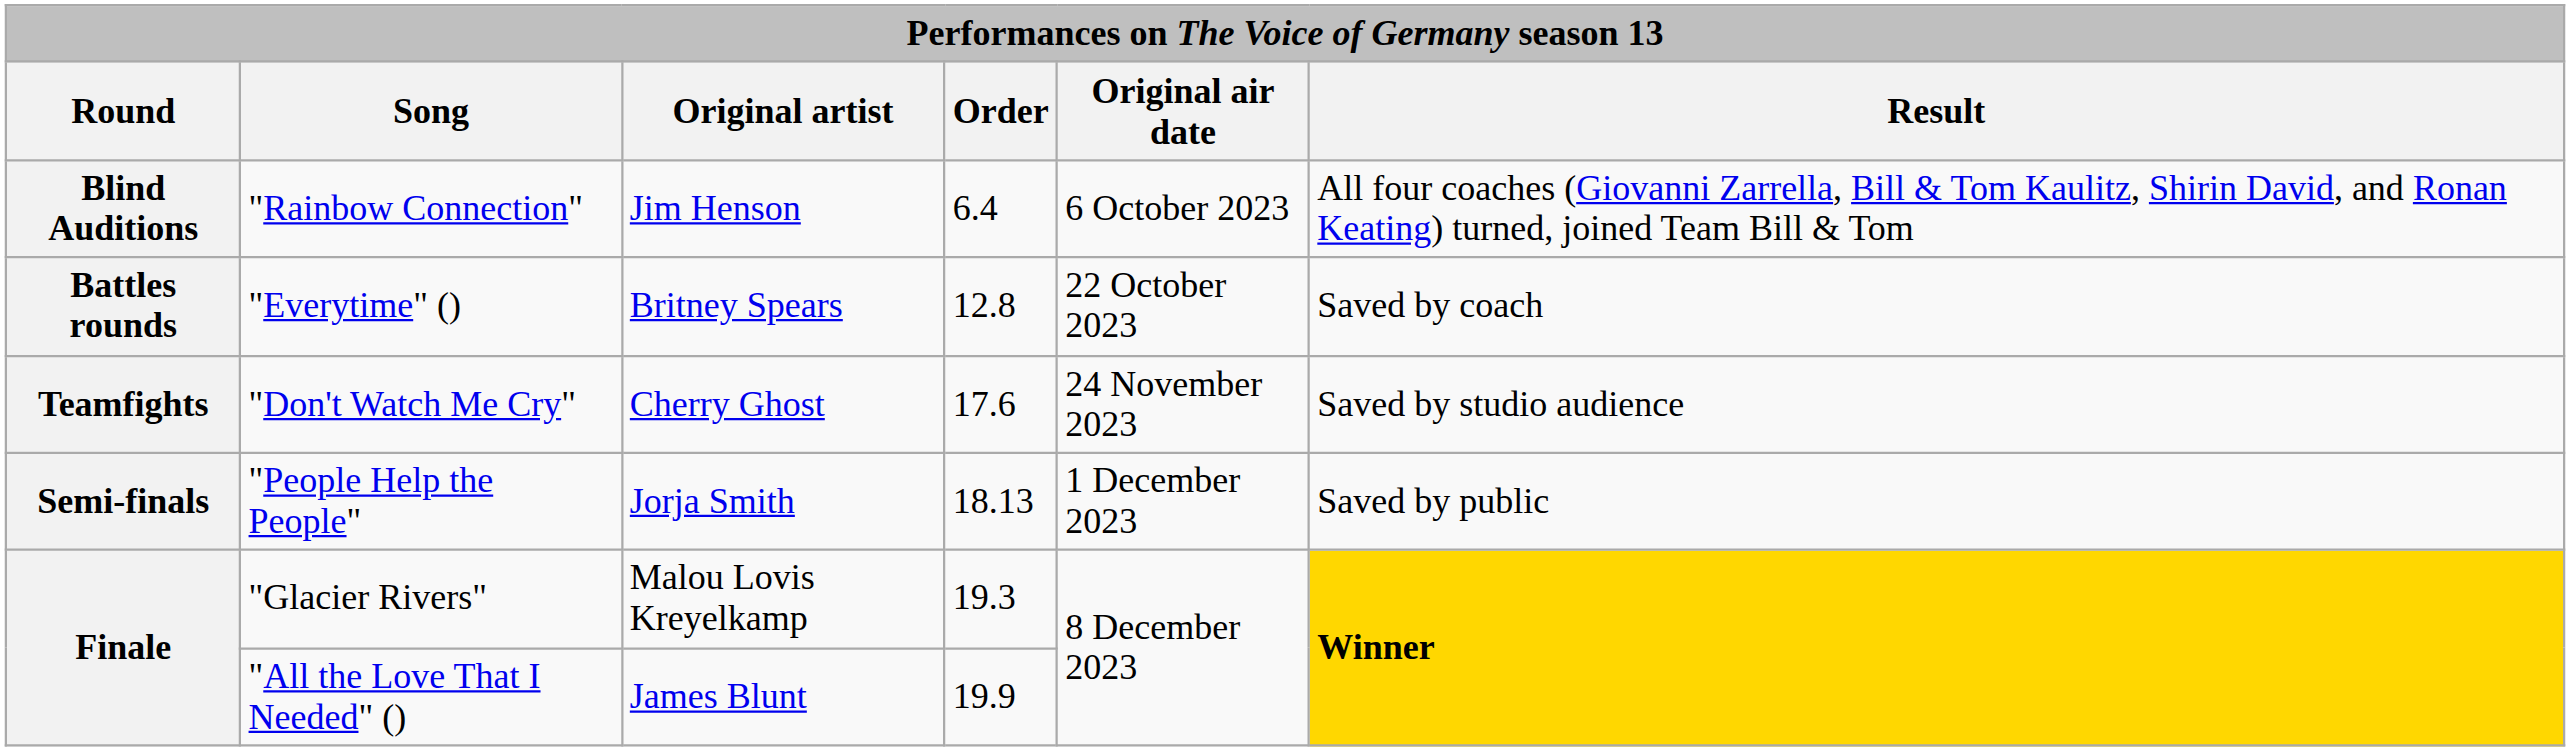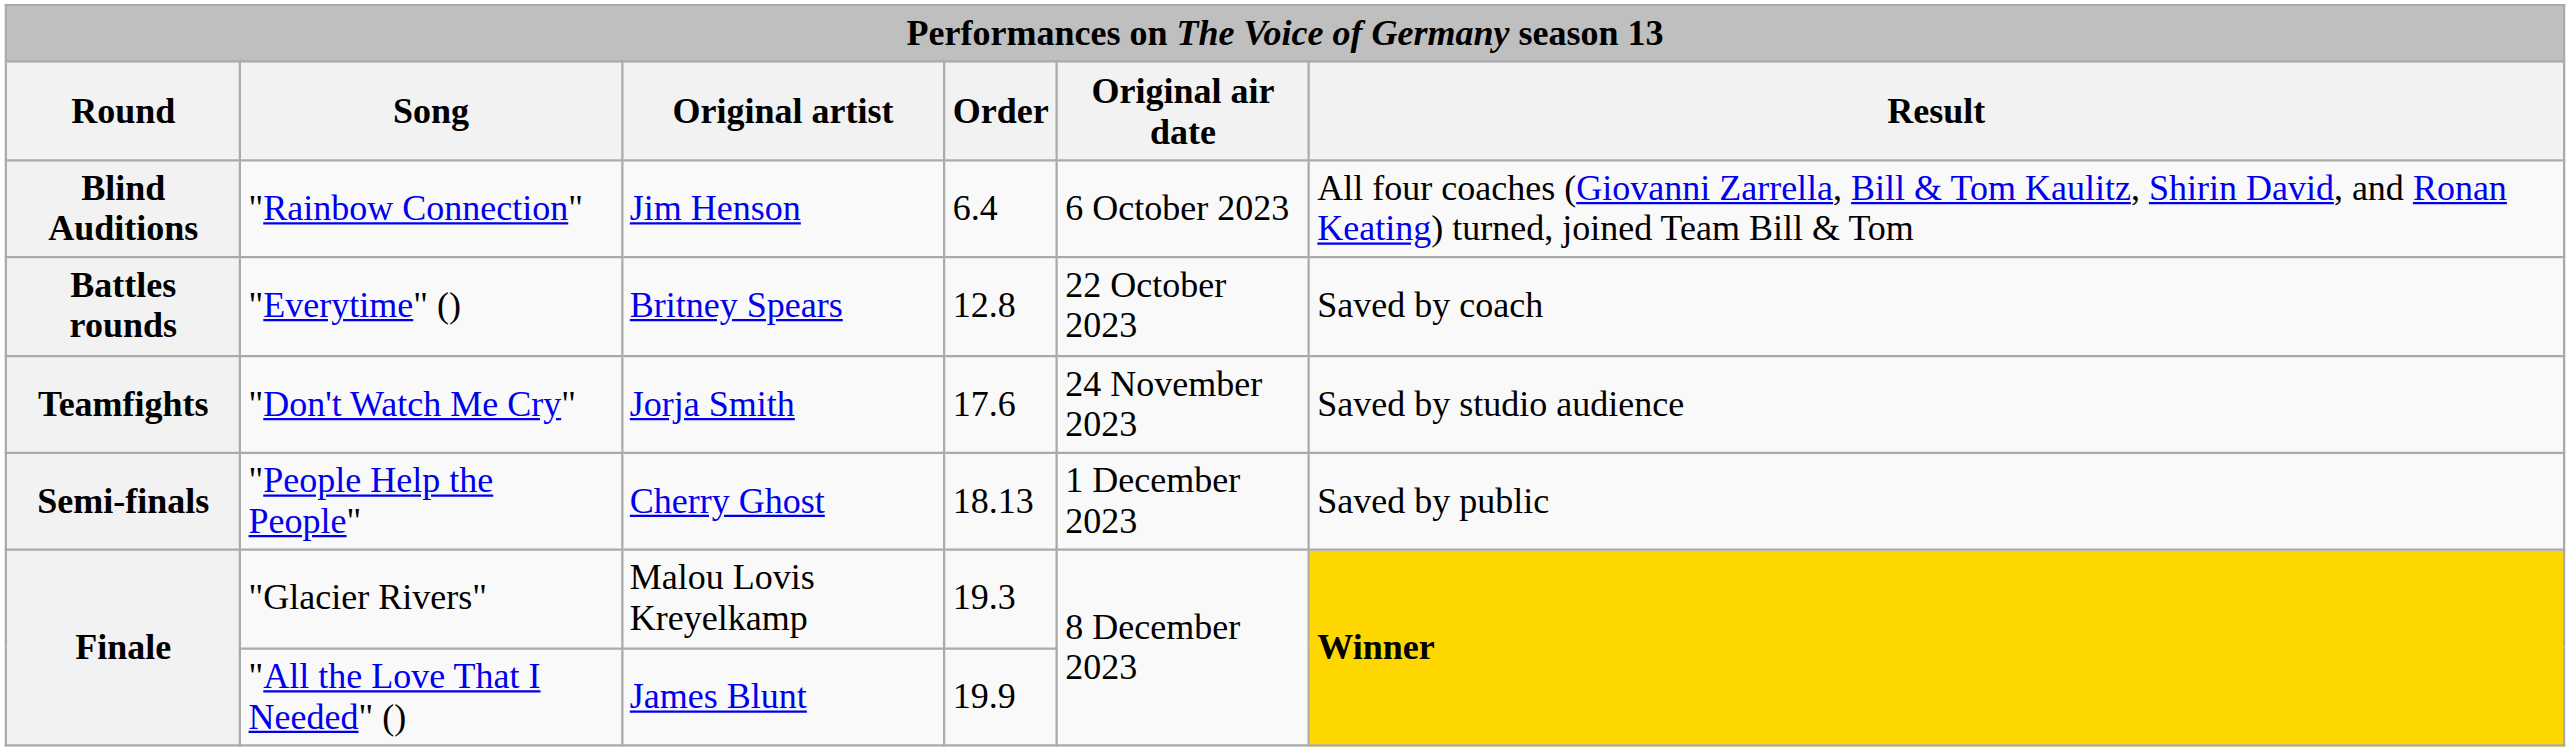 <table class="wikitable collapsible autocollapse" style="width:90%; margin:1em auto 1em auto;">
 <tr>
 <th colspan="7" style="background:#BFBFBF;">Performances on <em>The Voice of Germany</em> season 13</th>
 </tr>
 <tr>
 <th>Round</th>
 <th>Song</th>
 <th>Original artist</th>
 <th>Order</th>
 <th>Original air date</th>
 <th>Result</th>
 </tr>
 <tr>
 <th scope="row">Blind Auditions</th>
 <td>"<a href='#'>Rainbow Connection</a>"</td>
 <td><a href='#'>Jim Henson</a></td>
 <td>6.4</td>
 <td>6 October 2023</td>
 <td>All four coaches (<a href='#'>Giovanni Zarrella</a>, <a href='#'>Bill & Tom Kaulitz</a>, <a href='#'>Shirin David</a>, and <a href='#'>Ronan Keating</a>) turned, joined Team Bill & Tom</td>
 </tr>
 <tr>
 <th scope="row">Battles rounds</th>
 <td>"<a href='#'>Everytime</a>" ()</td>
 <td><a href='#'>Britney Spears</a></td>
 <td>12.8</td>
 <td>22 October 2023</td>
 <td>Saved by coach</td>
 </tr>
 <tr>
 <th scope="row">Teamfights</th>
 <td>"<a href='#'>Don't Watch Me Cry</a>"</td>
-<td><a href='#'>Cherry Ghost</a></td>
+<td><a href='#'>Jorja Smith</a></td>
 <td>17.6</td>
 <td>24 November 2023</td>
 <td>Saved by studio audience</td>
 </tr>
 <tr>
 <th scope="row">Semi-finals</th>
 <td>"<a href='#'>People Help the People</a>"</td>
-<td><a href='#'>Jorja Smith</a></td>
+<td><a href='#'>Cherry Ghost</a></td>
 <td>18.13</td>
 <td>1 December 2023</td>
 <td>Saved by public</td>
 </tr>
 <tr>
 <th scope="row" rowspan="2">Finale</th>
 <td>"Glacier Rivers"</td>
 <td>Malou Lovis Kreyelkamp</td>
 <td>19.3</td>
 <td rowspan="2">8 December 2023</td>
 <td rowspan="2" style="background:gold"><strong>Winner</strong></td>
 </tr>
 <tr>
 <td>"<a href='#'>All the Love That I Needed</a>" ()</td>
 <td><a href='#'>James Blunt</a></td>
 <td>19.9</td>
 </tr>
 </table>
